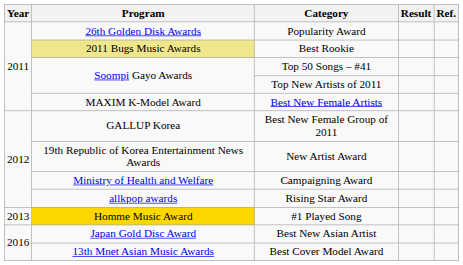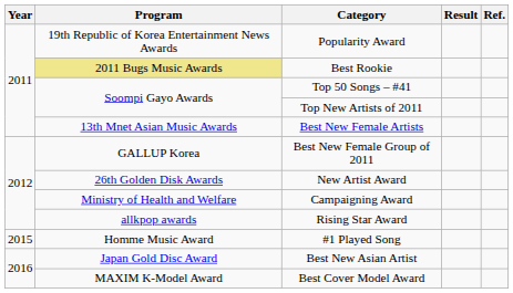 <table class="wikitable" style="text-align: center; width: 650px;">
 <tr>
 <th>Year</th>
 <th>Program</th>
 <th>Category</th>
 <th>Result</th>
 <th>Ref.</th>
 </tr>
 <tr>
 <td rowspan=5>2011</td>
-<td><a href='#'>26th Golden Disk Awards</a></td>
+<td>19th Republic of Korea Entertainment News Awards</td>
 <td>Popularity Award</td>
 <td></td>
 <td></td>
 </tr>
 <tr>
 <td style="background: khaki;">2011 Bugs Music Awards</td>
 <td>Best Rookie</td>
 <td></td>
 <td></td>
 </tr>
 <tr>
 <td rowspan=2><a href='#'>Soompi</a> Gayo Awards</td>
 <td>Top 50 Songs – #41</td>
 <td></td>
 <td></td>
 </tr>
 <tr>
 <td>Top New Artists of 2011</td>
 <td></td>
 <td></td>
 </tr>
 <tr>
-<td rowspan="">MAXIM K-Model Award</td>
+<td><a href='#'>13th Mnet Asian Music Awards</a></td>
 <td><a href='#'>Best New Female Artists</a></td>
 <td></td>
 <td></td>
 </tr>
 <tr>
 <td rowspan=4>2012</td>
 <td>GALLUP Korea</td>
 <td>Best New Female Group of 2011</td>
 <td></td>
 <td></td>
 </tr>
 <tr>
-<td>19th Republic of Korea Entertainment News Awards</td>
+<td><a href='#'>26th Golden Disk Awards</a></td>
 <td>New Artist Award</td>
 <td></td>
 <td></td>
 </tr>
 <tr>
 <td><a href='#'>Ministry of Health and Welfare</a></td>
 <td>Campaigning Award</td>
 <td></td>
 <td></td>
 </tr>
 <tr>
 <td><a href='#'>allkpop awards</a></td>
 <td>Rising Star Award</td>
 <td></td>
 <td></td>
 </tr>
 <tr>
-<td rowspan=1 align="center">2013</td>
-<td style="background: gold;">Homme Music Award</td>
+<td rowspan=1 align="center">2015</td>
+<td>Homme Music Award</td>
 <td>#1 Played Song</td>
 <td></td>
 <td></td>
 </tr>
 <tr>
 <td rowspan="2" align="center">2016</td>
 <td rowspan=""><a href='#'>Japan Gold Disc Award</a></td>
 <td>Best New Asian Artist</td>
 <td></td>
 <td></td>
 </tr>
 <tr>
-<td><a href='#'>13th Mnet Asian Music Awards</a></td>
+<td rowspan="">MAXIM K-Model Award</td>
 <td>Best Cover Model Award</td>
 <td></td>
 <td></td>
 </tr>
 </table>
